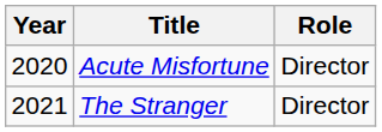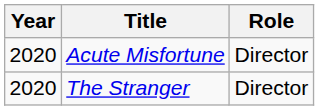 <table class="wikitable sortable">
 <tr>
 <th>Year</th>
 <th>Title</th>
 <th>Role</th>
 </tr>
 <tr>
 <td>2020</td>
 <td><em><a href='#'>Acute Misfortune</a></em></td>
 <td>Director</td>
 </tr>
 <tr>
-<td>2021</td>
+<td>2020</td>
 <td><em><a href='#'>The Stranger</a></em></td>
 <td>Director</td>
 </tr>
 </table>
